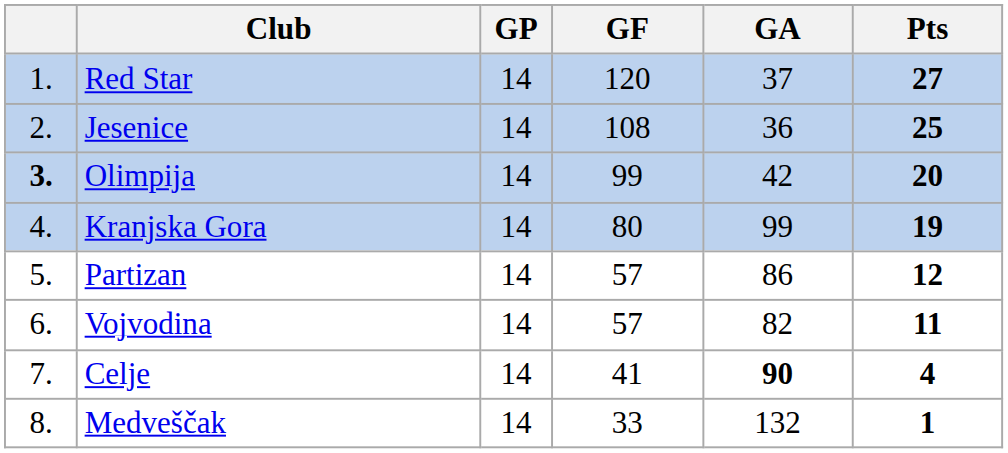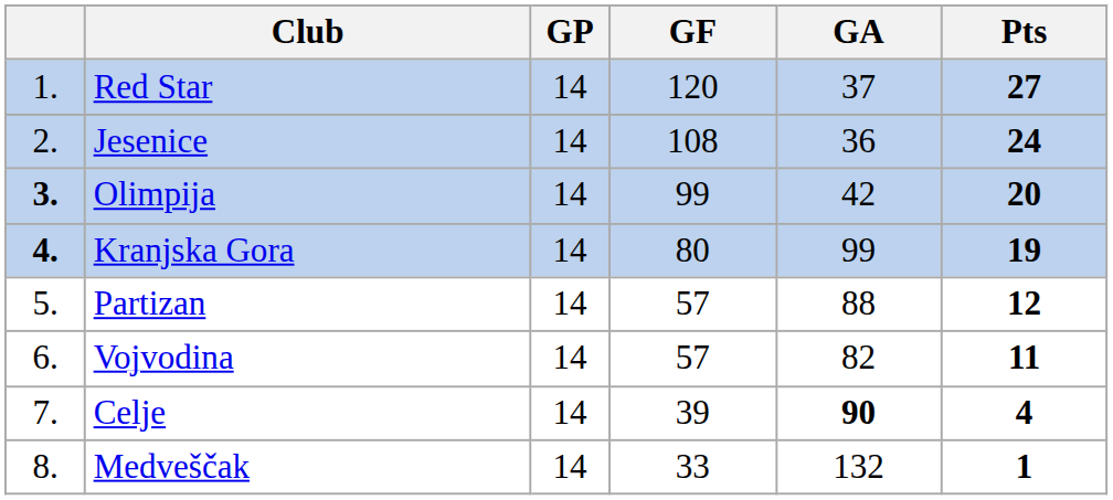 <table class="wikitable">
 <tr>
 <th width="30"></th>
 <th width="200">Club</th>
 <th width="30">GP</th>
 <th width="70">GF</th>
 <th width="70">GA</th>
 <th width="70">Pts</th>
 </tr>
 <tr bgcolor="#BCD2EE" align="center">
 <td>1.</td>
 <td align="left"><a href='#'>Red Star</a></td>
 <td>14</td>
 <td>120</td>
 <td>37</td>
 <td><strong>27</strong></td>
 </tr>
 <tr bgcolor="#BCD2EE" align="center">
 <td>2.</td>
 <td align="left"><a href='#'>Jesenice</a></td>
 <td>14</td>
 <td>108</td>
 <td>36</td>
-<td><strong>25</strong></td>
+<td><strong>24</strong></td>
 </tr>
 <tr bgcolor="#BCD2EE" align="center">
 <td><strong>3.</strong></td>
 <td align="left"><a href='#'>Olimpija</a></td>
 <td>14</td>
 <td>99</td>
 <td>42</td>
 <td><strong>20</strong></td>
 </tr>
 <tr bgcolor="#BCD2EE" align="center">
-<td>4.</td>
+<td><strong>4.</strong></td>
 <td align="left"><a href='#'>Kranjska Gora</a></td>
 <td>14</td>
 <td>80</td>
 <td>99</td>
 <td><strong>19</strong></td>
 </tr>
 <tr bgcolor="#FFFFFF" align="center">
 <td>5.</td>
 <td align="left"><a href='#'>Partizan</a></td>
 <td>14</td>
 <td>57</td>
-<td>86</td>
+<td>88</td>
 <td><strong>12</strong></td>
 </tr>
 <tr bgcolor="#FFFFFF" align="center">
 <td>6.</td>
 <td align="left"><a href='#'>Vojvodina</a></td>
 <td>14</td>
 <td>57</td>
 <td>82</td>
 <td><strong>11</strong></td>
 </tr>
 <tr bgcolor="#FFFFFF" align="center">
 <td>7.</td>
 <td align="left"><a href='#'>Celje</a></td>
 <td>14</td>
-<td>41</td>
+<td>39</td>
 <td><strong>90</strong></td>
 <td><strong>4</strong></td>
 </tr>
 <tr bgcolor="#FFFFFF" align="center">
 <td>8.</td>
 <td align="left"><a href='#'>Medveščak</a></td>
 <td>14</td>
 <td>33</td>
 <td>132</td>
 <td><strong>1</strong></td>
 </tr>
 </table>
